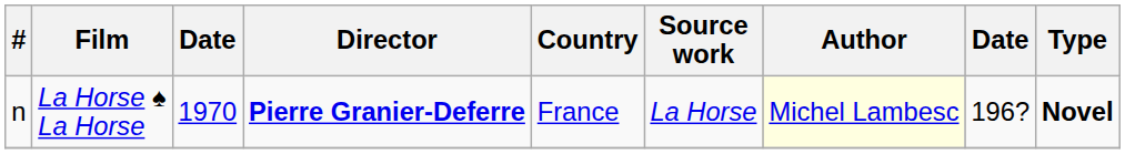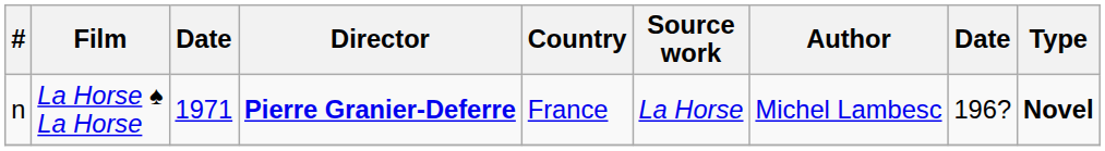 <table class="wikitable">
 <tr>
 <th>#</th>
 <th>Film</th>
 <th>Date</th>
 <th>Director</th>
 <th>Country</th>
 <th>Source<br>work</th>
 <th>Author</th>
 <th>Date</th>
 <th>Type</th>
 </tr>
 <tr>
 <td>n</td>
 <td><em><a href='#'>La Horse</a></em> ♠<br><em><a href='#'>La Horse</a></em></td>
-<td><a href='#'>1970</a></td>
+<td><a href='#'>1971</a></td>
 <td><strong><a href='#'>Pierre Granier-Deferre</a></strong></td>
 <td><a href='#'>France</a></td>
 <td><em><a href='#'>La Horse</a></em></td>
-<td style="background: lightyellow;"><a href='#'>Michel Lambesc</a></td>
+<td><a href='#'>Michel Lambesc</a></td>
 <td>196?</td>
 <td><strong>Novel</strong></td>
 </tr>
 <tr>
 </tr>
 </table>
